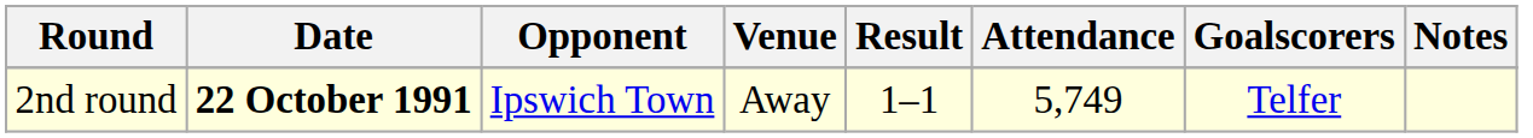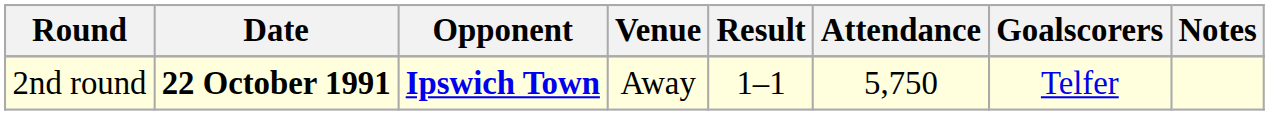 <table Class="wikitable">
 <tr>
 <th>Round</th>
 <th>Date</th>
 <th>Opponent</th>
 <th>Venue</th>
 <th>Result</th>
 <th>Attendance</th>
 <th>Goalscorers</th>
 <th>Notes</th>
 </tr>
 <tr>
 </tr>
 <tr style="background: #ffffdd;">
 <td align="center">2nd round</td>
 <td><strong>22 October 1991</strong></td>
-<td><a href='#'>Ipswich Town</a></td>
+<td><strong><a href='#'>Ipswich Town</a></strong></td>
 <td align="center">Away</td>
 <td align="center">1–1</td>
-<td align="center">5,749</td>
+<td align="center">5,750</td>
 <td align="center"><a href='#'>Telfer</a></td>
 <td align="center"></td>
 </tr>
 </table>
